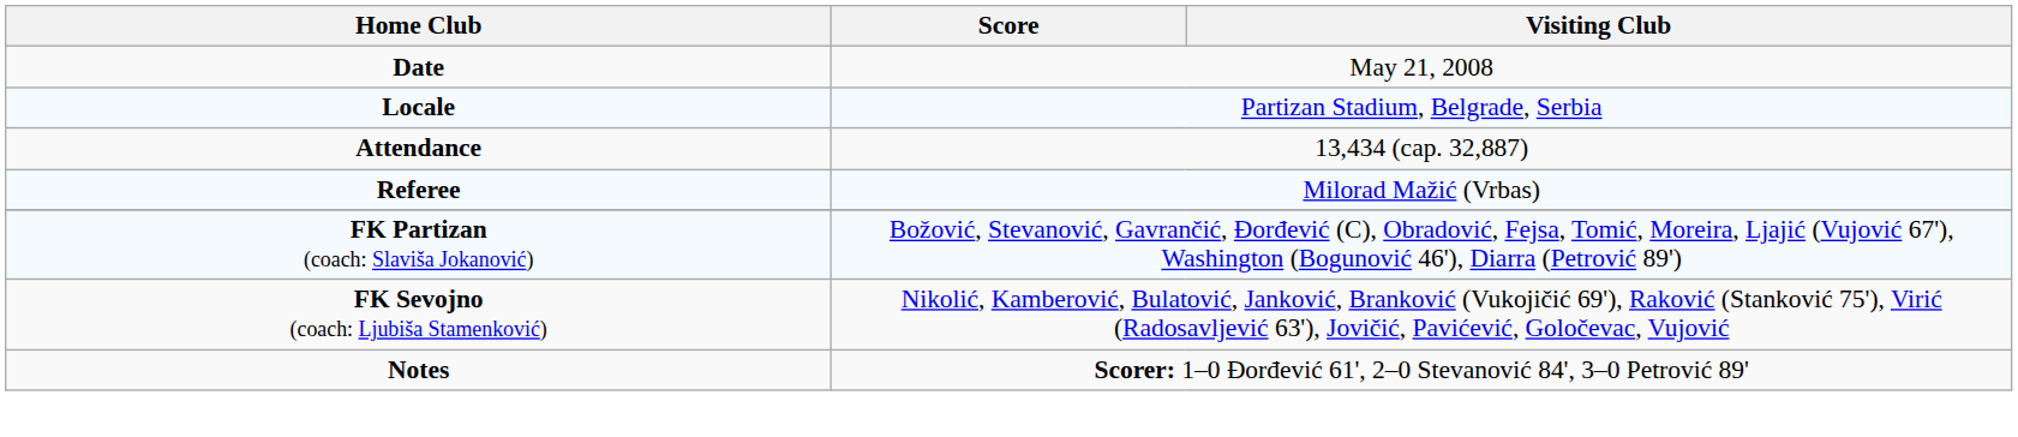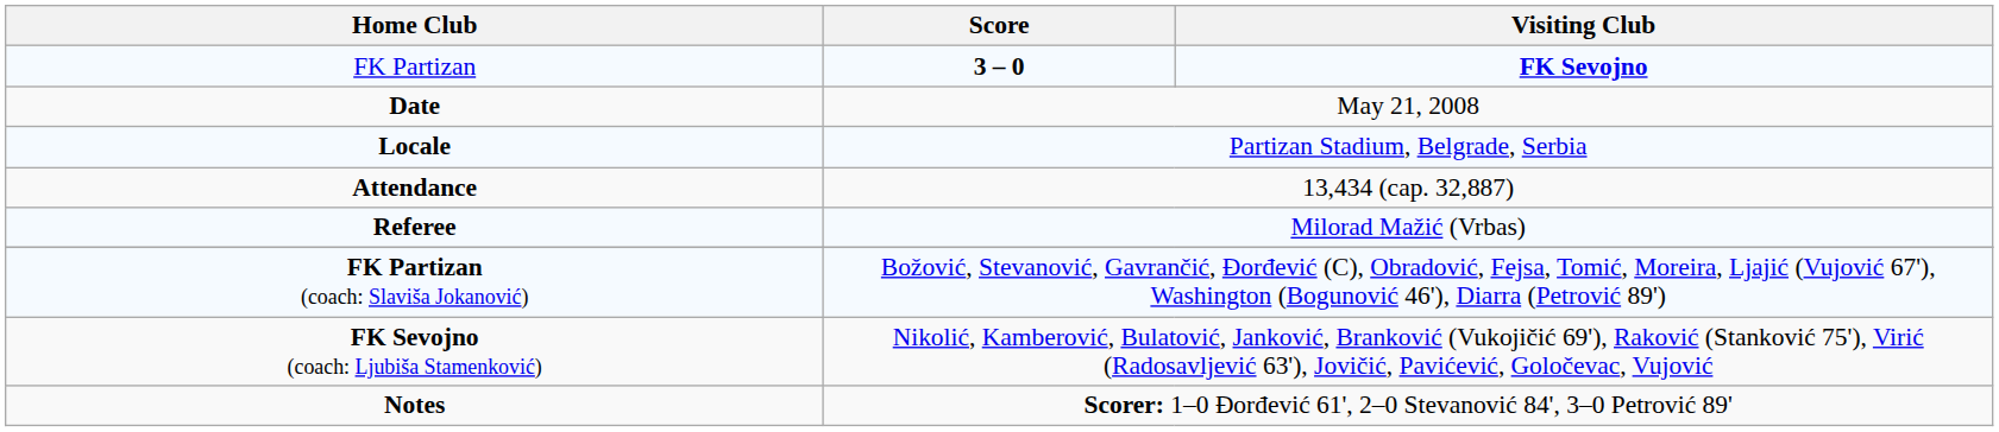 <table class="wikitable" style="text-align: center;">
 <tr>
 <th width=35%>Home Club</th>
 <th width=15%>Score</th>
 <th width=35%>Visiting Club</th>
+</tr>
+<tr bgcolor=#F5FAFF>
+<td><a href='#'>FK Partizan</a><br><small></small></td>
+<td><strong>3 – 0</strong><br></td>
+<td><strong><a href='#'>FK Sevojno</a></strong><br><small></small></td>
 </tr>
 <tr>
 <td><strong>Date</strong></td>
 <td colspan="2">May 21, 2008</td>
 </tr>
 <tr bgcolor=#F5FAFF>
 <td><strong>Locale</strong></td>
 <td colspan="2"><a href='#'>Partizan Stadium</a>, <a href='#'>Belgrade</a>, <a href='#'>Serbia</a></td>
 </tr>
 <tr>
 <td><strong>Attendance</strong></td>
 <td colspan="2">13,434 (cap. 32,887)</td>
 </tr>
 <tr bgcolor=#F5FAFF>
 <td><strong>Referee</strong></td>
 <td colspan="2"><a href='#'>Milorad Mažić</a> (Vrbas)</td>
 </tr>
 <tr>
 </tr>
 <tr bgcolor=#F5FAFF>
 <td><strong>FK Partizan</strong><br><small>(coach: <a href='#'>Slaviša Jokanović</a>)</small></td>
 <td colspan="2"><a href='#'>Božović</a>, <a href='#'>Stevanović</a>, <a href='#'>Gavrančić</a>, <a href='#'>Đorđević</a> (C), <a href='#'>Obradović</a>, <a href='#'>Fejsa</a>, <a href='#'>Tomić</a>, <a href='#'>Moreira</a>, <a href='#'>Ljajić</a> (<a href='#'>Vujović</a> 67'), <a href='#'>Washington</a> (<a href='#'>Bogunović</a> 46'), <a href='#'>Diarra</a> (<a href='#'>Petrović</a> 89')</td>
 </tr>
 <tr>
 <td><strong>FK Sevojno</strong><br><small>(coach: <a href='#'>Ljubiša Stamenković</a>)</small></td>
 <td colspan="2"><a href='#'>Nikolić</a>, <a href='#'>Kamberović</a>, <a href='#'>Bulatović</a>, <a href='#'>Janković</a>, <a href='#'>Branković</a> (Vukojičić 69'), <a href='#'>Raković</a> (Stanković 75'), <a href='#'>Virić</a> (<a href='#'>Radosavljević</a> 63'), <a href='#'>Jovičić</a>, <a href='#'>Pavićević</a>, <a href='#'>Goločevac</a>, <a href='#'>Vujović</a></td>
 </tr>
 <tr>
 <td><strong>Notes</strong></td>
 <td colspan="2"><strong>Scorer:</strong> 1–0 Đorđević 61', 2–0 Stevanović 84', 3–0 Petrović 89'</td>
 </tr>
 </table>
